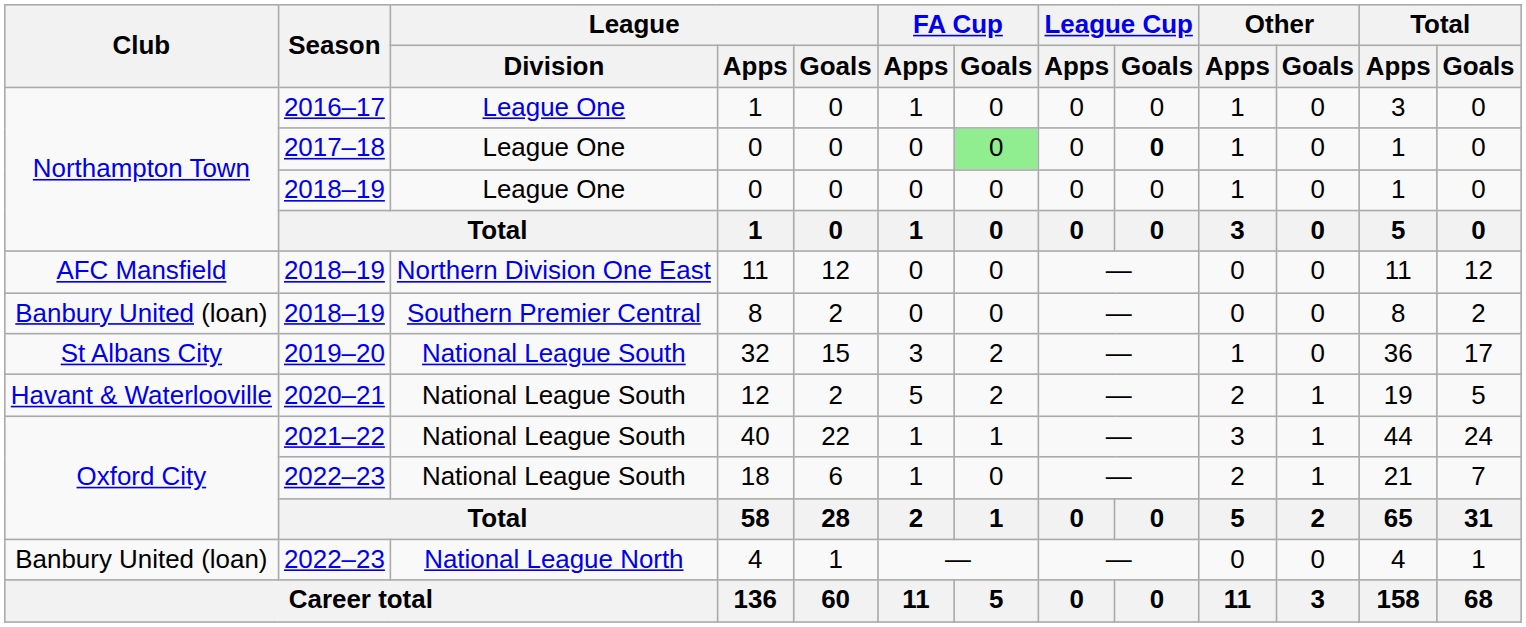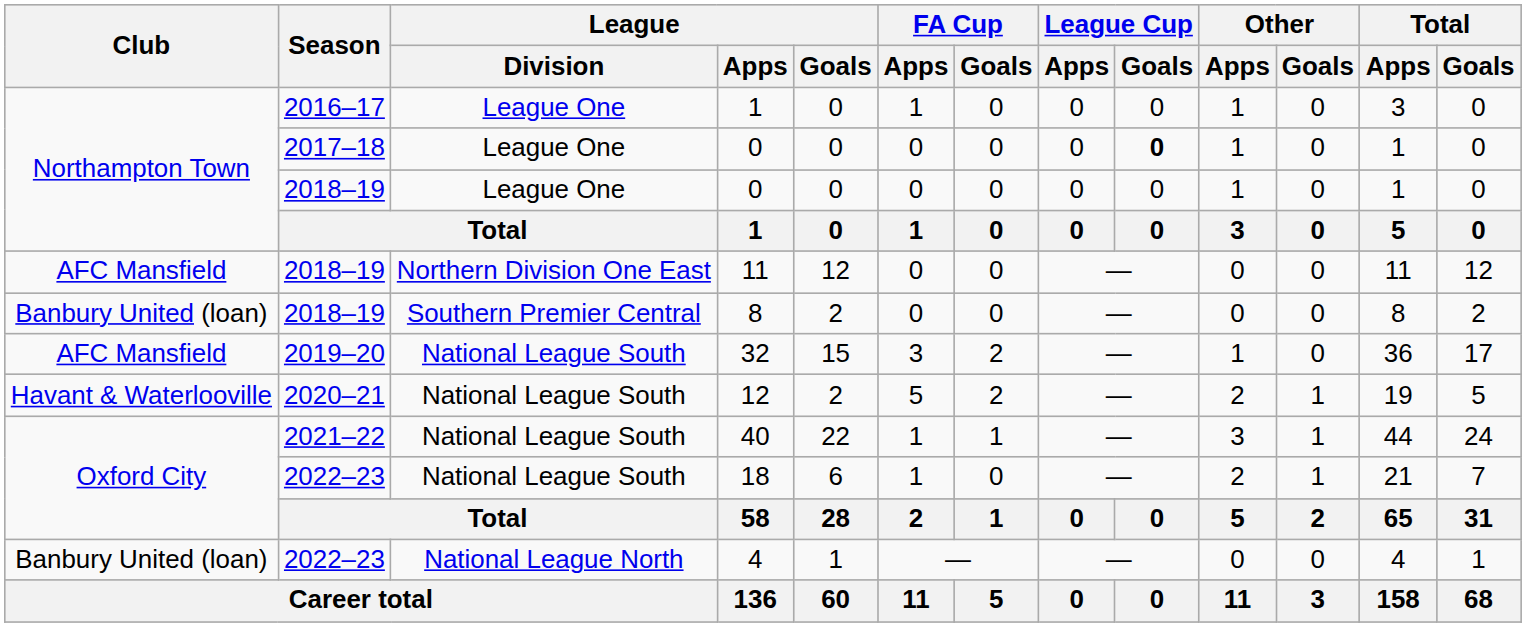 <table class="wikitable" style="text-align:center">
 <tr>
 <th rowspan="2">Club</th>
 <th rowspan="2">Season</th>
 <th colspan="3">League</th>
 <th colspan="2"><a href='#'>FA Cup</a></th>
 <th colspan="2"><a href='#'>League Cup</a></th>
 <th colspan="2">Other</th>
 <th colspan="2">Total</th>
 </tr>
 <tr>
 <th>Division</th>
 <th>Apps</th>
 <th>Goals</th>
 <th>Apps</th>
 <th>Goals</th>
 <th>Apps</th>
 <th>Goals</th>
 <th>Apps</th>
 <th>Goals</th>
 <th>Apps</th>
 <th>Goals</th>
 </tr>
 <tr>
 <td rowspan="4"><a href='#'>Northampton Town</a></td>
 <td><a href='#'>2016–17</a></td>
 <td><a href='#'>League One</a></td>
 <td>1</td>
 <td>0</td>
 <td>1</td>
 <td>0</td>
 <td>0</td>
 <td>0</td>
 <td>1</td>
 <td>0</td>
 <td>3</td>
 <td>0</td>
 </tr>
 <tr>
 <td><a href='#'>2017–18</a></td>
 <td>League One</td>
 <td>0</td>
 <td>0</td>
 <td>0</td>
-<td style="background: lightgreen;">0</td>
+<td>0</td>
 <td>0</td>
 <td><strong>0</strong></td>
 <td>1</td>
 <td>0</td>
 <td>1</td>
 <td>0</td>
 </tr>
 <tr>
 <td><a href='#'>2018–19</a></td>
 <td>League One</td>
 <td>0</td>
 <td>0</td>
 <td>0</td>
 <td>0</td>
 <td>0</td>
 <td>0</td>
 <td>1</td>
 <td>0</td>
 <td>1</td>
 <td>0</td>
 </tr>
 <tr>
 <th colspan="2">Total</th>
 <th>1</th>
 <th>0</th>
 <th>1</th>
 <th>0</th>
 <th>0</th>
 <th>0</th>
 <th>3</th>
 <th>0</th>
 <th>5</th>
 <th>0</th>
 </tr>
 <tr>
 <td><a href='#'>AFC Mansfield</a></td>
 <td><a href='#'>2018–19</a></td>
 <td><a href='#'>Northern Division One East</a></td>
 <td>11</td>
 <td>12</td>
 <td>0</td>
 <td>0</td>
 <td colspan="2">—</td>
 <td>0</td>
 <td>0</td>
 <td>11</td>
 <td>12</td>
 </tr>
 <tr>
 <td><a href='#'>Banbury United</a> (loan)</td>
 <td><a href='#'>2018–19</a></td>
 <td><a href='#'>Southern Premier Central</a></td>
 <td>8</td>
 <td>2</td>
 <td>0</td>
 <td>0</td>
 <td colspan="2">—</td>
 <td>0</td>
 <td>0</td>
 <td>8</td>
 <td>2</td>
 </tr>
 <tr>
-<td><a href='#'>St Albans City</a></td>
+<td><a href='#'>AFC Mansfield</a></td>
 <td><a href='#'>2019–20</a></td>
 <td><a href='#'>National League South</a></td>
 <td>32</td>
 <td>15</td>
 <td>3</td>
 <td>2</td>
 <td colspan="2">—</td>
 <td>1</td>
 <td>0</td>
 <td>36</td>
 <td>17</td>
 </tr>
 <tr>
 <td><a href='#'>Havant & Waterlooville</a></td>
 <td><a href='#'>2020–21</a></td>
 <td>National League South</td>
 <td>12</td>
 <td>2</td>
 <td>5</td>
 <td>2</td>
 <td colspan="2">—</td>
 <td>2</td>
 <td>1</td>
 <td>19</td>
 <td>5</td>
 </tr>
 <tr>
 <td rowspan="3"><a href='#'>Oxford City</a></td>
 <td><a href='#'>2021–22</a></td>
 <td>National League South</td>
 <td>40</td>
 <td>22</td>
 <td>1</td>
 <td>1</td>
 <td colspan="2">—</td>
 <td>3</td>
 <td>1</td>
 <td>44</td>
 <td>24</td>
 </tr>
 <tr>
 <td><a href='#'>2022–23</a></td>
 <td>National League South</td>
 <td>18</td>
 <td>6</td>
 <td>1</td>
 <td>0</td>
 <td colspan="2">—</td>
 <td>2</td>
 <td>1</td>
 <td>21</td>
 <td>7</td>
 </tr>
 <tr>
 <th colspan="2">Total</th>
 <th>58</th>
 <th>28</th>
 <th>2</th>
 <th>1</th>
 <th>0</th>
 <th>0</th>
 <th>5</th>
 <th>2</th>
 <th>65</th>
 <th>31</th>
 </tr>
 <tr>
 <td>Banbury United (loan)</td>
 <td><a href='#'>2022–23</a></td>
 <td><a href='#'>National League North</a></td>
 <td>4</td>
 <td>1</td>
 <td colspan="2">—</td>
 <td colspan="2">—</td>
 <td>0</td>
 <td>0</td>
 <td>4</td>
 <td>1</td>
 </tr>
 <tr>
 <th colspan="3">Career total</th>
 <th>136</th>
 <th>60</th>
 <th>11</th>
 <th>5</th>
 <th>0</th>
 <th>0</th>
 <th>11</th>
 <th>3</th>
 <th>158</th>
 <th>68</th>
 </tr>
 </table>
